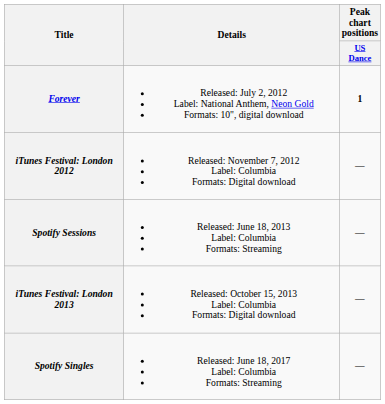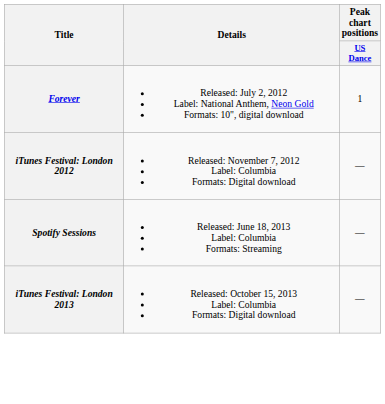 <table class="wikitable plainrowheaders" style="text-align:center;">
 <tr>
 <th scope="col" rowspan="2" style="width:12em;">Title</th>
 <th scope="col" rowspan="2" style="width:22em;">Details</th>
 <th scope="col" colspan="1">Peak chart positions</th>
 </tr>
 <tr>
 <th scope="col" style="width:3em;font-size:90%;"><a href='#'>US<br>Dance</a><br></th>
 </tr>
 <tr>
 <th scope="row"><em><a href='#'>Forever</a></em></th>
 <td><br><ul><li>Released: July 2, 2012</li><li>Label: National Anthem, <a href='#'>Neon Gold</a></li><li>Formats: 10", digital download</li></ul></td>
-<td><strong>1</strong></td>
+<td>1</td>
 </tr>
 <tr>
 <th scope="row"><em>iTunes Festival: London 2012</em></th>
 <td><br><ul><li>Released: November 7, 2012</li><li>Label: Columbia</li><li>Formats: Digital download</li></ul></td>
 <td>—</td>
 </tr>
 <tr>
 <th scope="row"><em>Spotify Sessions</em></th>
 <td><br><ul><li>Released: June 18, 2013</li><li>Label: Columbia</li><li>Formats: Streaming</li></ul></td>
 <td>—</td>
 </tr>
 <tr>
 <th scope="row"><em>iTunes Festival: London 2013</em></th>
 <td><br><ul><li>Released: October 15, 2013</li><li>Label: Columbia</li><li>Formats: Digital download</li></ul></td>
 <td>—</td>
 </tr>
-<tr>
-<th scope="row"><em>Spotify Singles</em></th>
-<td><br><ul><li>Released: June 18, 2017</li><li>Label: Columbia</li><li>Formats: Streaming</li></ul></td>
-<td>—</td>
-</tr>
 </table>
